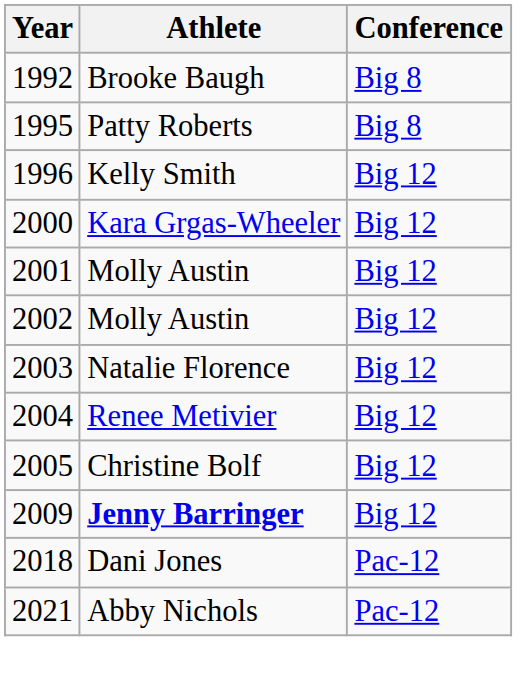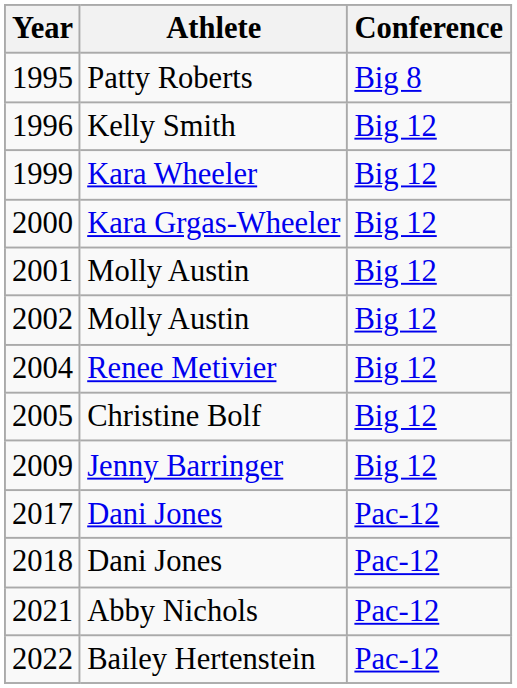 <table class="wikitable">
 <tr>
 <th>Year</th>
 <th>Athlete</th>
 <th>Conference</th>
-</tr>
-<tr>
-<td>1992</td>
-<td>Brooke Baugh</td>
-<td><a href='#'>Big 8</a></td>
 </tr>
 <tr>
 <td>1995</td>
 <td>Patty Roberts</td>
 <td><a href='#'>Big 8</a></td>
 </tr>
 <tr>
 <td>1996</td>
 <td>Kelly Smith</td>
+<td><a href='#'>Big 12</a></td>
+</tr>
+<tr>
+<td>1999</td>
+<td><a href='#'>Kara Wheeler</a></td>
 <td><a href='#'>Big 12</a></td>
 </tr>
 <tr>
 <td>2000</td>
 <td><a href='#'>Kara Grgas-Wheeler</a></td>
 <td><a href='#'>Big 12</a></td>
 </tr>
 <tr>
 <td>2001</td>
 <td>Molly Austin</td>
 <td><a href='#'>Big 12</a></td>
 </tr>
 <tr>
 <td>2002</td>
 <td>Molly Austin</td>
 <td><a href='#'>Big 12</a></td>
 </tr>
 <tr>
-<td>2003</td>
-<td>Natalie Florence</td>
-<td><a href='#'>Big 12</a></td>
-</tr>
-<tr>
 <td>2004</td>
 <td><a href='#'>Renee Metivier</a></td>
 <td><a href='#'>Big 12</a></td>
 </tr>
 <tr>
 <td>2005</td>
 <td>Christine Bolf</td>
 <td><a href='#'>Big 12</a></td>
 </tr>
 <tr>
 <td>2009</td>
-<td><strong><a href='#'>Jenny Barringer</a></strong></td>
+<td><a href='#'>Jenny Barringer</a></td>
 <td><a href='#'>Big 12</a></td>
+</tr>
+<tr>
+<td>2017</td>
+<td><a href='#'>Dani Jones</a></td>
+<td><a href='#'>Pac-12</a></td>
 </tr>
 <tr>
 <td>2018</td>
 <td>Dani Jones</td>
 <td><a href='#'>Pac-12</a></td>
 </tr>
 <tr>
 <td>2021</td>
 <td>Abby Nichols</td>
 <td><a href='#'>Pac-12</a></td>
 </tr>
+<tr>
+<td>2022</td>
+<td>Bailey Hertenstein</td>
+<td><a href='#'>Pac-12</a></td>
+</tr>
 </table>
